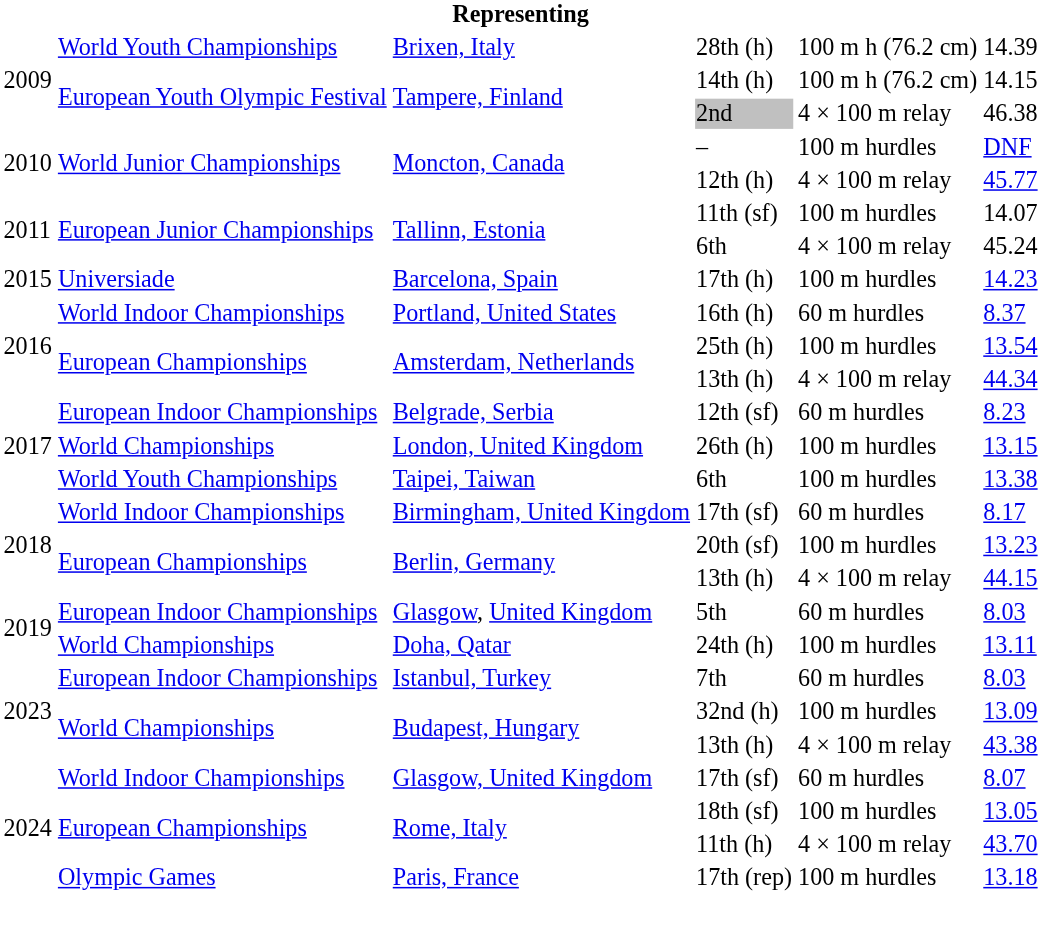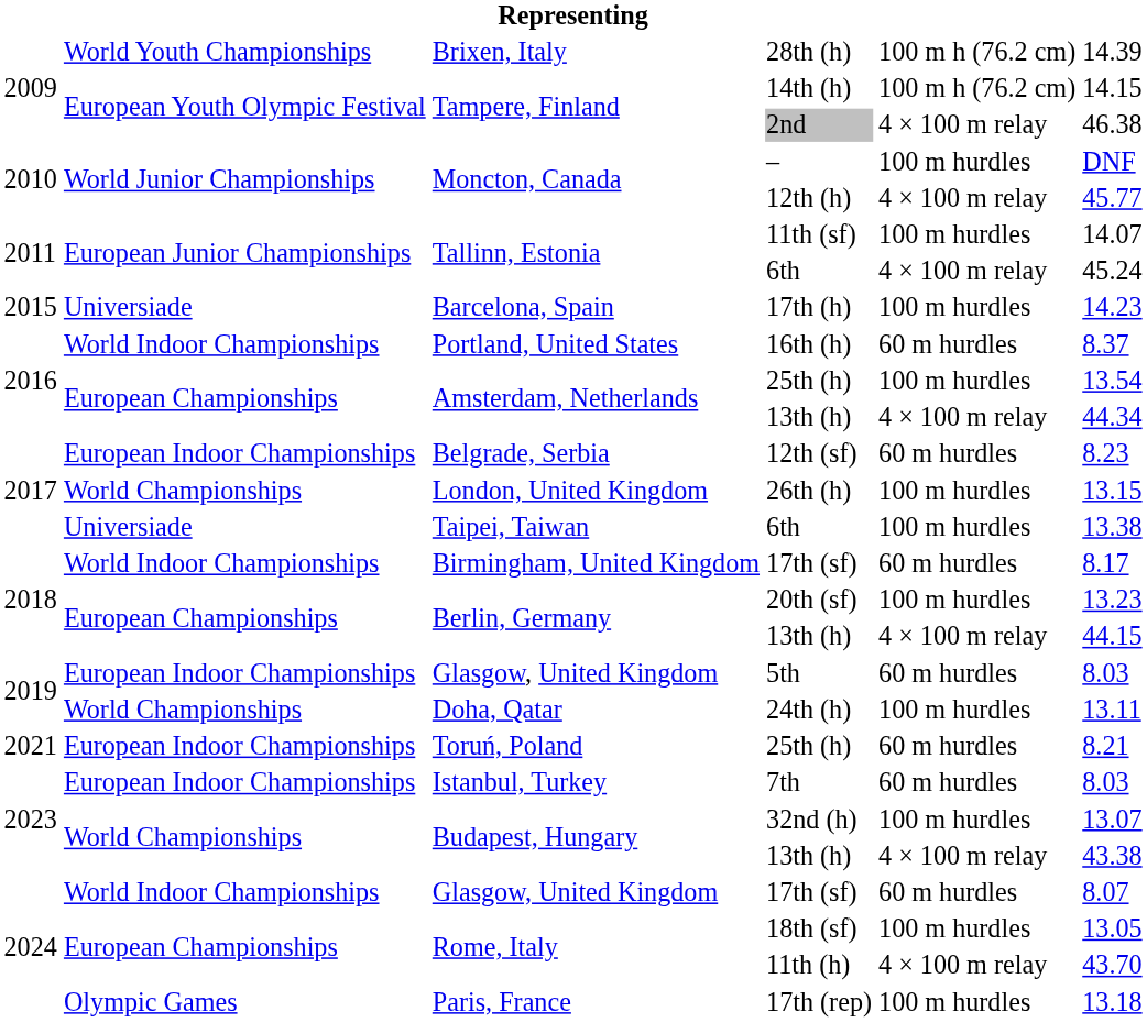 <table>
 <tr>
 <th colspan="6">Representing </th>
 </tr>
 <tr>
 <td rowspan=3>2009</td>
 <td><a href='#'>World Youth Championships</a></td>
 <td><a href='#'>Brixen, Italy</a></td>
 <td>28th (h)</td>
 <td>100 m h (76.2 cm)</td>
 <td>14.39</td>
 </tr>
 <tr>
 <td rowspan=2><a href='#'>European Youth Olympic Festival</a></td>
 <td rowspan=2><a href='#'>Tampere, Finland</a></td>
 <td>14th (h)</td>
 <td>100 m h (76.2 cm)</td>
 <td>14.15</td>
 </tr>
 <tr>
 <td bgcolor=silver>2nd</td>
 <td>4 × 100 m relay</td>
 <td>46.38</td>
 </tr>
 <tr>
 <td rowspan=2>2010</td>
 <td rowspan=2><a href='#'>World Junior Championships</a></td>
 <td rowspan=2><a href='#'>Moncton, Canada</a></td>
 <td>–</td>
 <td>100 m hurdles</td>
 <td><a href='#'>DNF</a></td>
 </tr>
 <tr>
 <td>12th (h)</td>
 <td>4 × 100 m relay</td>
 <td><a href='#'>45.77</a></td>
 </tr>
 <tr>
 <td rowspan=2>2011</td>
 <td rowspan=2><a href='#'>European Junior Championships</a></td>
 <td rowspan=2><a href='#'>Tallinn, Estonia</a></td>
 <td>11th (sf)</td>
 <td>100 m hurdles</td>
 <td>14.07</td>
 </tr>
 <tr>
 <td>6th</td>
 <td>4 × 100 m relay</td>
 <td>45.24</td>
 </tr>
 <tr>
 <td>2015</td>
 <td><a href='#'>Universiade</a></td>
 <td><a href='#'>Barcelona, Spain</a></td>
 <td>17th (h)</td>
 <td>100 m hurdles</td>
 <td><a href='#'>14.23</a></td>
 </tr>
 <tr>
 <td rowspan=3>2016</td>
 <td><a href='#'>World Indoor Championships</a></td>
 <td><a href='#'>Portland, United States</a></td>
 <td>16th (h)</td>
 <td>60 m hurdles</td>
 <td><a href='#'>8.37</a></td>
 </tr>
 <tr>
 <td rowspan=2><a href='#'>European Championships</a></td>
 <td rowspan=2><a href='#'>Amsterdam, Netherlands</a></td>
 <td>25th (h)</td>
 <td>100 m hurdles</td>
 <td><a href='#'>13.54</a></td>
 </tr>
 <tr>
 <td>13th (h)</td>
 <td>4 × 100 m relay</td>
 <td><a href='#'>44.34</a></td>
 </tr>
 <tr>
 <td rowspan=3>2017</td>
 <td><a href='#'>European Indoor Championships</a></td>
 <td><a href='#'>Belgrade, Serbia</a></td>
 <td>12th (sf)</td>
 <td>60 m hurdles</td>
 <td><a href='#'>8.23</a></td>
 </tr>
 <tr>
 <td><a href='#'>World Championships</a></td>
 <td><a href='#'>London, United Kingdom</a></td>
 <td>26th (h)</td>
 <td>100 m hurdles</td>
 <td><a href='#'>13.15</a></td>
 </tr>
 <tr>
-<td><a href='#'>World Youth Championships</a></td>
+<td><a href='#'>Universiade</a></td>
 <td><a href='#'>Taipei, Taiwan</a></td>
 <td>6th</td>
 <td>100 m hurdles</td>
 <td><a href='#'>13.38</a></td>
 </tr>
 <tr>
 <td rowspan=3>2018</td>
 <td><a href='#'>World Indoor Championships</a></td>
 <td><a href='#'>Birmingham, United Kingdom</a></td>
 <td>17th (sf)</td>
 <td>60 m hurdles</td>
 <td><a href='#'>8.17</a></td>
 </tr>
 <tr>
 <td rowspan=2><a href='#'>European Championships</a></td>
 <td rowspan=2><a href='#'>Berlin, Germany</a></td>
 <td>20th (sf)</td>
 <td>100 m hurdles</td>
 <td><a href='#'>13.23</a></td>
 </tr>
 <tr>
 <td>13th (h)</td>
 <td>4 × 100 m relay</td>
 <td><a href='#'>44.15</a></td>
 </tr>
 <tr>
 <td rowspan=2>2019</td>
 <td><a href='#'>European Indoor Championships</a></td>
 <td><a href='#'>Glasgow</a>, <a href='#'>United Kingdom</a></td>
 <td>5th</td>
 <td>60 m hurdles</td>
 <td><a href='#'>8.03</a></td>
 </tr>
 <tr>
 <td><a href='#'>World Championships</a></td>
 <td><a href='#'>Doha, Qatar</a></td>
 <td>24th (h)</td>
 <td>100 m hurdles</td>
 <td><a href='#'>13.11</a></td>
 </tr>
 <tr>
+<td>2021</td>
+<td><a href='#'>European Indoor Championships</a></td>
+<td><a href='#'>Toruń, Poland</a></td>
+<td>25th (h)</td>
+<td>60 m hurdles</td>
+<td><a href='#'>8.21</a></td>
+</tr>
+<tr>
 <td rowspan=3>2023</td>
 <td><a href='#'>European Indoor Championships</a></td>
 <td><a href='#'>Istanbul, Turkey</a></td>
 <td>7th</td>
 <td>60 m hurdles</td>
 <td><a href='#'>8.03</a></td>
 </tr>
 <tr>
 <td rowspan=2><a href='#'>World Championships</a></td>
 <td rowspan=2><a href='#'>Budapest, Hungary</a></td>
 <td>32nd (h)</td>
 <td>100 m hurdles</td>
-<td><a href='#'>13.09</a></td>
+<td><a href='#'>13.07</a></td>
 </tr>
 <tr>
 <td>13th (h)</td>
 <td>4 × 100 m relay</td>
 <td><a href='#'>43.38</a></td>
 </tr>
 <tr>
 <td rowspan=4>2024</td>
 <td><a href='#'>World Indoor Championships</a></td>
 <td><a href='#'>Glasgow, United Kingdom</a></td>
 <td>17th (sf)</td>
 <td>60 m hurdles</td>
 <td><a href='#'>8.07</a></td>
 </tr>
 <tr>
 <td rowspan=2><a href='#'>European Championships</a></td>
 <td rowspan=2><a href='#'>Rome, Italy</a></td>
 <td>18th (sf)</td>
 <td>100 m hurdles</td>
 <td><a href='#'>13.05</a></td>
 </tr>
 <tr>
 <td>11th (h)</td>
 <td>4 × 100 m relay</td>
 <td><a href='#'>43.70</a></td>
 </tr>
 <tr>
 <td><a href='#'>Olympic Games</a></td>
 <td><a href='#'>Paris, France</a></td>
 <td>17th (rep)</td>
 <td>100 m hurdles</td>
 <td><a href='#'>13.18</a></td>
 </tr>
 </table>
